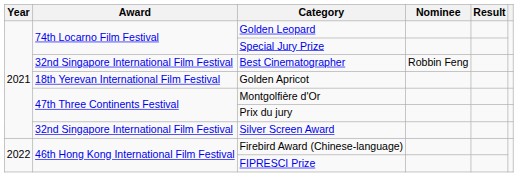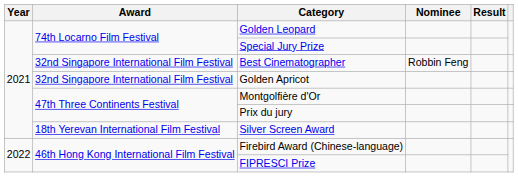 <table class="wikitable plainrowheaders">
 <tr>
 <th scope="col">Year</th>
 <th scope="col">Award</th>
 <th scope="col">Category</th>
 <th scope="col">Nominee</th>
 <th scope="col">Result</th>
 <th scope="col"></th>
 </tr>
 <tr>
 <td rowspan="7">2021</td>
 <td rowspan="2"><a href='#'>74th Locarno Film Festival</a></td>
 <td><a href='#'>Golden Leopard</a></td>
 <td></td>
 <td></td>
 <td rowspan="2"></td>
 </tr>
 <tr>
 <td><a href='#'>Special Jury Prize</a></td>
 <td></td>
 <td></td>
 </tr>
 <tr>
 <td><a href='#'>32nd Singapore International Film Festival</a></td>
 <td><a href='#'>Best Cinematographer</a></td>
 <td>Robbin Feng</td>
 <td></td>
 <td></td>
 </tr>
 <tr>
-<td><a href='#'>18th Yerevan International Film Festival</a></td>
+<td><a href='#'>32nd Singapore International Film Festival</a></td>
 <td>Golden Apricot</td>
 <td></td>
 <td></td>
 <td></td>
 </tr>
 <tr>
 <td rowspan="2"><a href='#'>47th Three Continents Festival</a></td>
 <td>Montgolfière d'Or</td>
 <td></td>
 <td></td>
 <td></td>
 </tr>
 <tr>
 <td>Prix du jury</td>
 <td></td>
 <td></td>
 <td></td>
 </tr>
 <tr>
-<td><a href='#'>32nd Singapore International Film Festival</a></td>
+<td><a href='#'>18th Yerevan International Film Festival</a></td>
 <td><a href='#'>Silver Screen Award</a></td>
 <td></td>
 <td></td>
 <td></td>
 </tr>
 <tr>
 <td rowspan="2">2022</td>
 <td rowspan="2"><a href='#'>46th Hong Kong International Film Festival</a></td>
 <td>Firebird Award (Chinese-language)</td>
 <td></td>
 <td></td>
 <td rowspan="2"></td>
 </tr>
 <tr>
 <td><a href='#'>FIPRESCI Prize</a></td>
 <td></td>
 <td></td>
 </tr>
 </table>
